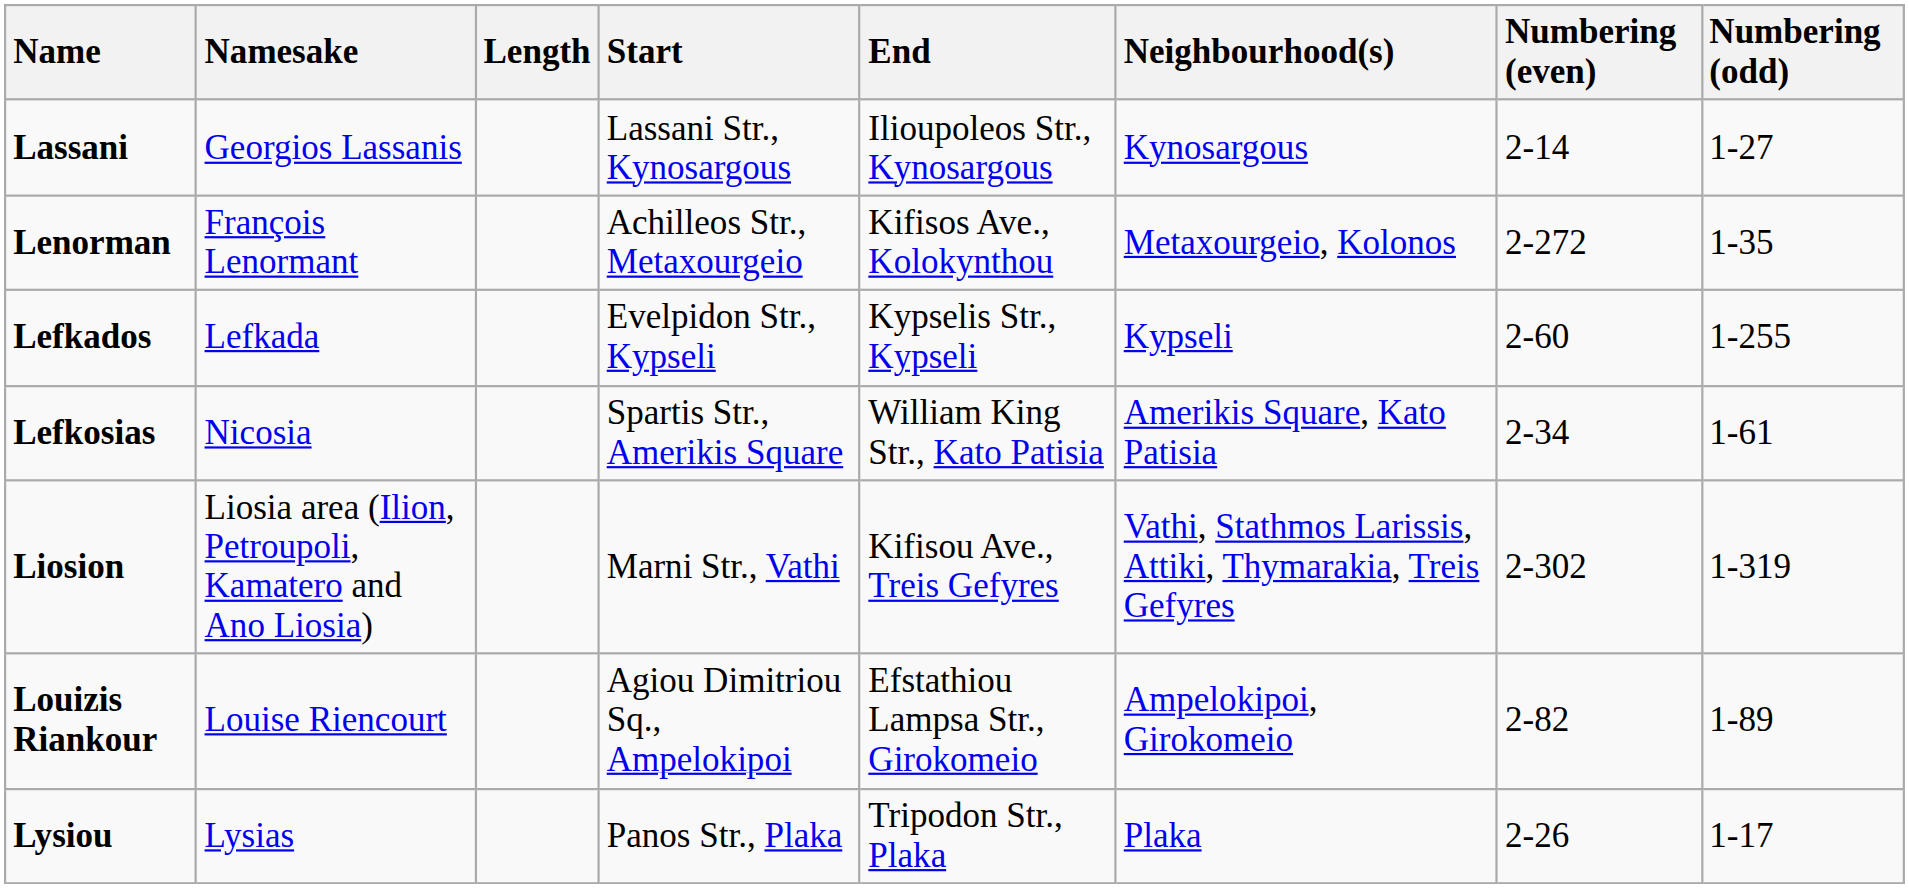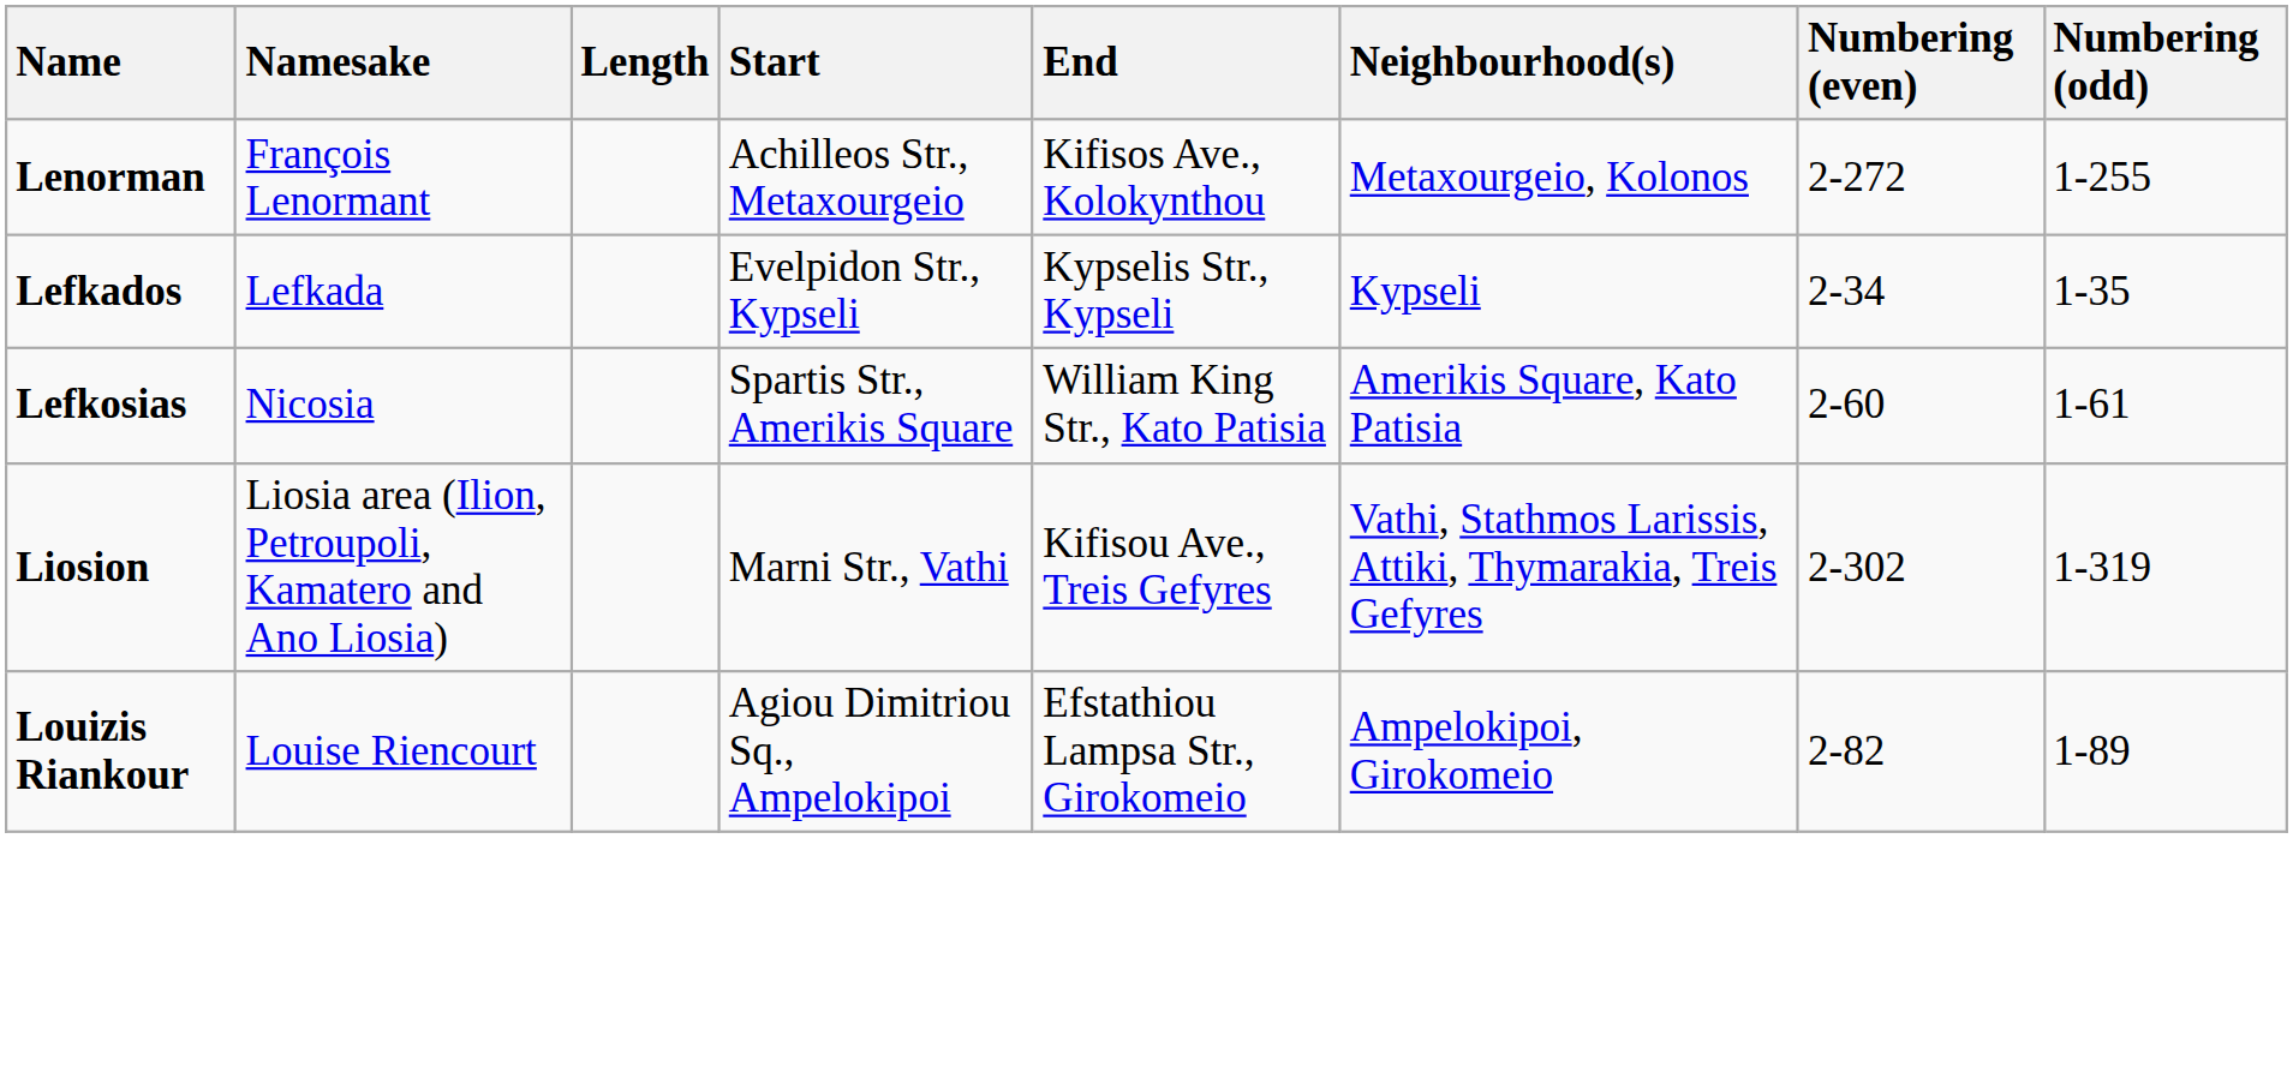 <table class="wikitable sortable">
 <tr>
 <th style="text-align:left;">Name</th>
 <th style="text-align:left;">Namesake</th>
 <th style="text-align:left;">Length</th>
 <th style="text-align:left;">Start</th>
 <th style="text-align:left;">End</th>
 <th style="text-align:left;">Neighbourhood(s)</th>
 <th style="text-align:left;">Numbering (even)</th>
 <th style="text-align:left;">Numbering (odd)</th>
 </tr>
-<tr class="sort">
-<td><strong>Lassani</strong><br></td>
-<td><a href='#'>Georgios Lassanis</a></td>
-<td></td>
-<td>Lassani Str., <a href='#'>Kynosargous</a></td>
-<td>Ilioupoleos Str., <a href='#'>Kynosargous</a></td>
-<td><a href='#'>Kynosargous</a></td>
-<td>2-14</td>
-<td>1-27</td>
-</tr>
 <tr>
 <td><strong>Lenorman</strong><br></td>
 <td><a href='#'>François Lenormant</a></td>
 <td></td>
 <td>Achilleos Str., <a href='#'>Metaxourgeio</a></td>
 <td>Kifisos Ave., <a href='#'>Kolokynthou</a></td>
 <td><a href='#'>Metaxourgeio</a>, <a href='#'>Kolonos</a></td>
 <td>2-272</td>
-<td>1-35</td>
+<td>1-255</td>
 </tr>
 <tr>
 <td><strong>Lefkados</strong><br></td>
 <td><a href='#'>Lefkada</a></td>
 <td></td>
 <td>Evelpidon Str., <a href='#'>Kypseli</a></td>
 <td>Kypselis Str., <a href='#'>Kypseli</a></td>
 <td><a href='#'>Kypseli</a></td>
-<td>2-60</td>
-<td>1-255</td>
+<td>2-34</td>
+<td>1-35</td>
 </tr>
 <tr>
 <td><strong>Lefkosias</strong><br></td>
 <td><a href='#'>Nicosia</a></td>
 <td></td>
 <td>Spartis Str., <a href='#'>Amerikis Square</a></td>
 <td>William King Str., <a href='#'>Kato Patisia</a></td>
 <td><a href='#'>Amerikis Square</a>, <a href='#'>Kato Patisia</a></td>
-<td>2-34</td>
+<td>2-60</td>
 <td>1-61</td>
 </tr>
 <tr>
 <td><strong>Liosion</strong><br></td>
 <td>Liosia area (<a href='#'>Ilion</a>, <a href='#'>Petroupoli</a>, <a href='#'>Kamatero</a> and <a href='#'>Ano Liosia</a>)</td>
 <td></td>
 <td>Marni Str., <a href='#'>Vathi</a></td>
 <td>Kifisou Ave., <a href='#'>Treis Gefyres</a></td>
 <td><a href='#'>Vathi</a>, <a href='#'>Stathmos Larissis</a>, <a href='#'>Attiki</a>, <a href='#'>Thymarakia</a>, <a href='#'>Treis Gefyres</a></td>
 <td>2-302</td>
 <td>1-319</td>
 </tr>
 <tr>
 <td><strong>Louizis Riankour</strong><br></td>
 <td><a href='#'>Louise Riencourt</a></td>
 <td></td>
 <td>Agiou Dimitriou Sq., <a href='#'>Ampelokipoi</a></td>
 <td>Efstathiou Lampsa Str., <a href='#'>Girokomeio</a></td>
 <td><a href='#'>Ampelokipoi</a>, <a href='#'>Girokomeio</a></td>
 <td>2-82</td>
 <td>1-89</td>
 </tr>
-<tr>
-<td><strong>Lysiou</strong><br></td>
-<td><a href='#'>Lysias</a></td>
-<td></td>
-<td>Panos Str., <a href='#'>Plaka</a></td>
-<td>Tripodon Str., <a href='#'>Plaka</a></td>
-<td><a href='#'>Plaka</a></td>
-<td>2-26</td>
-<td>1-17</td>
-</tr>
 </table>
